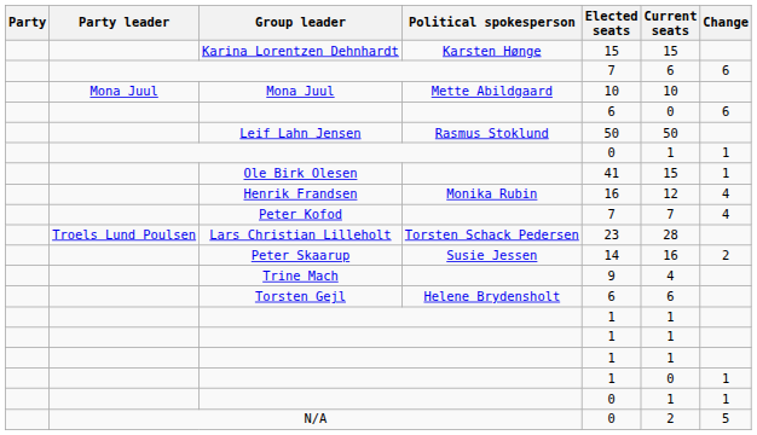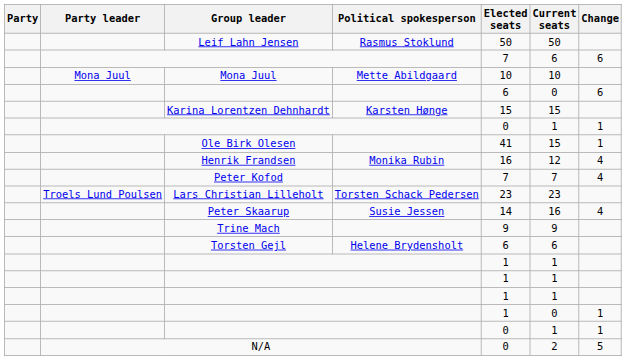 <table class="wikitable sortable" style="text-align: center;">
 <tr>
 <th>Party</th>
 <th>Party leader</th>
 <th>Group leader</th>
 <th>Political spokesperson</th>
 <th>Elected<br>seats</th>
 <th>Current<br>seats</th>
 <th>Change</th>
 </tr>
 <tr>
-<td data-sort-value="F" style="text-align: left;"></td>
+<td data-sort-value="A" style="text-align: left;"></td>
 <td></td>
-<td><a href='#'>Karina Lorentzen Dehnhardt</a></td>
-<td><a href='#'>Karsten Hønge</a></td>
-<td>15</td>
-<td>15</td>
+<td><a href='#'>Leif Lahn Jensen</a></td>
+<td><a href='#'>Rasmus Stoklund</a></td>
+<td>50</td>
+<td>50</td>
 <td data-sort-value="0"></td>
 </tr>
 <tr>
 <td data-sort-value="B" style="text-align: left;"></td>
 <td colspan="3"></td>
 <td>7</td>
 <td>6</td>
 <td data-sort-value="-1"> 6</td>
 </tr>
 <tr>
 <td data-sort-value="C" style="text-align: left;"></td>
 <td><a href='#'>Mona Juul</a></td>
 <td><a href='#'>Mona Juul</a></td>
 <td><a href='#'>Mette Abildgaard</a></td>
 <td>10</td>
 <td>10</td>
 <td data-sort-value="0"></td>
 </tr>
 <tr>
 <td data-sort-value="D" style="text-align: left;"></td>
 <td></td>
 <td></td>
 <td></td>
 <td>6</td>
 <td>0</td>
 <td data-sort-value="-3"> 6</td>
 </tr>
 <tr>
-<td data-sort-value="A" style="text-align: left;"></td>
+<td data-sort-value="F" style="text-align: left;"></td>
 <td></td>
-<td><a href='#'>Leif Lahn Jensen</a></td>
-<td><a href='#'>Rasmus Stoklund</a></td>
-<td>50</td>
-<td>50</td>
+<td><a href='#'>Karina Lorentzen Dehnhardt</a></td>
+<td><a href='#'>Karsten Hønge</a></td>
+<td>15</td>
+<td>15</td>
 <td data-sort-value="0"></td>
 </tr>
 <tr>
 <td data-sort-value="ZB" style="text-align: left;"></td>
 <td colspan="3"></td>
 <td>0</td>
 <td>1</td>
 <td data-sort-value="0"> 1</td>
 </tr>
 <tr>
 <td data-sort-value="I" style="text-align: left;"></td>
 <td></td>
 <td><a href='#'>Ole Birk Olesen</a></td>
 <td></td>
 <td>41</td>
 <td>15</td>
 <td data-sort-value="+1"> 1</td>
 </tr>
 <tr>
 <td data-sort-value="M" style="text-align: left;"></td>
 <td></td>
 <td><a href='#'>Henrik Frandsen</a></td>
 <td><a href='#'>Monika Rubin</a></td>
 <td>16</td>
 <td>12</td>
 <td data-sort-value="0"> 4</td>
 </tr>
 <tr>
 <td data-sort-value="O" style="text-align: left;"></td>
 <td></td>
 <td><a href='#'>Peter Kofod</a></td>
 <td></td>
 <td>7</td>
 <td>7</td>
 <td data-sort-value="+2"> 4</td>
 </tr>
 <tr>
 <td data-sort-value="V" style="text-align: left;"></td>
 <td><a href='#'>Troels Lund Poulsen</a></td>
 <td><a href='#'>Lars Christian Lilleholt</a></td>
 <td><a href='#'>Torsten Schack Pedersen</a></td>
 <td>23</td>
-<td>28</td>
+<td>23</td>
 <td data-sort-value="0"></td>
 </tr>
 <tr>
 <td data-sorter-value="Æ" style="text-align: left;"></td>
 <td></td>
 <td><a href='#'>Peter Skaarup</a></td>
 <td><a href='#'>Susie Jessen</a></td>
 <td>14</td>
 <td>16</td>
-<td data-sort-value="0"> 2</td>
+<td data-sort-value="0"> 4</td>
 </tr>
 <tr>
 <td data-sort-value="ZA" style="text-align: left;"></td>
 <td></td>
 <td><a href='#'>Trine Mach</a></td>
 <td></td>
 <td>9</td>
-<td>4</td>
+<td>9</td>
 <td data-sort-value="0"></td>
 </tr>
 <tr>
 <td data-sort-value="ZB" style="text-align: left;"></td>
 <td></td>
 <td><a href='#'>Torsten Gejl</a></td>
 <td><a href='#'>Helene Brydensholt</a></td>
 <td>6</td>
 <td>6</td>
 <td data-sort-value="0"></td>
 </tr>
 <tr>
 <td data-sort-value="JF" style="text-align: left;"></td>
 <td></td>
 <td colspan="2"></td>
 <td>1</td>
 <td>1</td>
 <td data-sort-value="0"></td>
 </tr>
 <tr>
 <td data-sort-value="SP" style="text-align: left;"></td>
 <td></td>
 <td colspan="2"></td>
 <td>1</td>
 <td>1</td>
 <td data-sort-value="0"></td>
 </tr>
 <tr>
 <td data-sort-value="IA" style="text-align: left;"></td>
 <td></td>
 <td colspan="2"></td>
 <td>1</td>
 <td>1</td>
 <td data-sort-value="0"></td>
 </tr>
 <tr>
 <td data-sort-value="SI" style="text-align: left;"></td>
 <td></td>
 <td colspan="2"></td>
 <td>1</td>
 <td>0</td>
 <td data-sort-value="0"> 1</td>
 </tr>
 <tr>
 <td data-sort-value="NA" style="text-align: left;"></td>
 <td></td>
 <td colspan="2"></td>
 <td>0</td>
 <td>1</td>
 <td data-sort-value="0"> 1</td>
 </tr>
 <tr>
 <td data-sort-value="ZZZZ" style="text-align: left;"></td>
 <td colspan="3">N/A</td>
 <td>0</td>
 <td>2</td>
 <td data-sort-value="1"> 5</td>
 </tr>
 </table>
